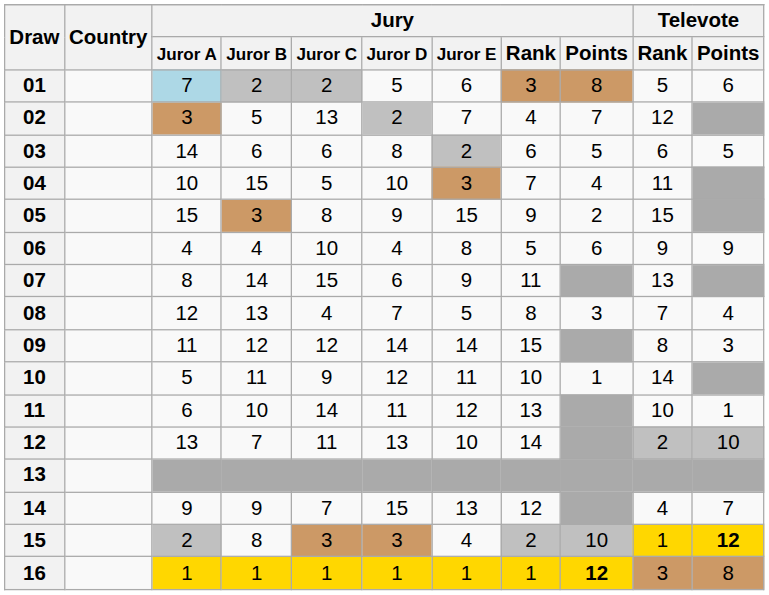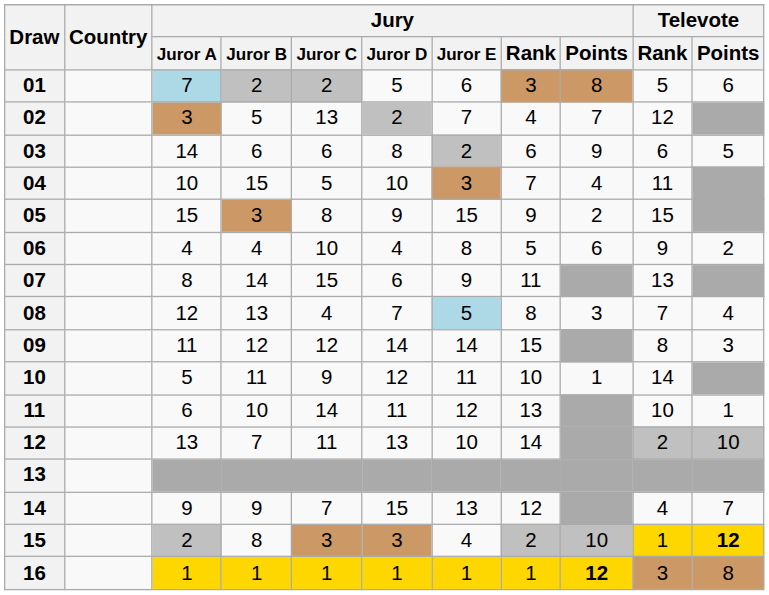 <table class="sortable wikitable collapsible plainrowheaders" style="text-align:center;">
 <tr>
 </tr>
 <tr>
 <th scope="col" rowspan="2">Draw</th>
 <th scope="col" rowspan="2">Country</th>
 <th scope="col" colspan="7">Jury</th>
 <th scope="col" colspan="2">Televote</th>
 </tr>
 <tr>
 <th scope="col"><small>Juror A</small></th>
 <th scope="col"><small>Juror B</small></th>
 <th scope="col"><small>Juror C</small></th>
 <th scope="col"><small>Juror D</small></th>
 <th scope="col"><small>Juror E</small></th>
 <th scope="col">Rank</th>
 <th scope="col">Points</th>
 <th scope="col">Rank</th>
 <th scope="col">Points</th>
 </tr>
 <tr>
 <th scope="row" style="text-align:center;">01</th>
 <td style="text-align:left;"></td>
 <td style="background: lightblue;">7</td>
 <td style="background:silver;">2</td>
 <td style="background:silver;">2</td>
 <td>5</td>
 <td>6</td>
 <td style="background:#CC9966;">3</td>
 <td style="background:#CC9966;">8</td>
 <td>5</td>
 <td>6</td>
 </tr>
 <tr>
 <th scope="row" style="text-align:center;">02</th>
 <td style="text-align:left;"></td>
 <td style="background:#CC9966;">3</td>
 <td>5</td>
 <td>13</td>
 <td style="background:silver;">2</td>
 <td>7</td>
 <td>4</td>
 <td>7</td>
 <td>12</td>
 <td style="background:#AAAAAA;"></td>
 </tr>
 <tr>
 <th scope="row" style="text-align:center;">03</th>
 <td style="text-align:left;"></td>
 <td>14</td>
 <td>6</td>
 <td>6</td>
 <td>8</td>
 <td style="background:silver;">2</td>
 <td>6</td>
-<td>5</td>
+<td>9</td>
 <td>6</td>
 <td>5</td>
 </tr>
 <tr>
 <th scope="row" style="text-align:center;">04</th>
 <td style="text-align:left;"></td>
 <td>10</td>
 <td>15</td>
 <td>5</td>
 <td>10</td>
 <td style="background:#CC9966;">3</td>
 <td>7</td>
 <td>4</td>
 <td>11</td>
 <td style="background:#AAAAAA;"></td>
 </tr>
 <tr>
 <th scope="row" style="text-align:center;">05</th>
 <td style="text-align:left;"></td>
 <td>15</td>
 <td style="background:#CC9966;">3</td>
 <td>8</td>
 <td>9</td>
 <td>15</td>
 <td>9</td>
 <td>2</td>
 <td>15</td>
 <td style="background:#AAAAAA;"></td>
 </tr>
 <tr>
 <th scope="row" style="text-align:center;">06</th>
 <td style="text-align:left;"></td>
 <td>4</td>
 <td>4</td>
 <td>10</td>
 <td>4</td>
 <td>8</td>
 <td>5</td>
 <td>6</td>
 <td>9</td>
-<td>9</td>
+<td>2</td>
 </tr>
 <tr>
 <th scope="row" style="text-align:center;">07</th>
 <td style="text-align:left;"></td>
 <td>8</td>
 <td>14</td>
 <td>15</td>
 <td>6</td>
 <td>9</td>
 <td>11</td>
 <td style="background:#AAAAAA;"></td>
 <td>13</td>
 <td style="background:#AAAAAA;"></td>
 </tr>
 <tr>
 <th scope="row" style="text-align:center;">08</th>
 <td style="text-align:left;"></td>
 <td>12</td>
 <td>13</td>
 <td>4</td>
 <td>7</td>
-<td>5</td>
+<td style="background: lightblue;">5</td>
 <td>8</td>
 <td>3</td>
 <td>7</td>
 <td>4</td>
 </tr>
 <tr>
 <th scope="row" style="text-align:center;">09</th>
 <td style="text-align:left;"></td>
 <td>11</td>
 <td>12</td>
 <td>12</td>
 <td>14</td>
 <td>14</td>
 <td>15</td>
 <td style="background:#AAAAAA;"></td>
 <td>8</td>
 <td>3</td>
 </tr>
 <tr>
 <th scope="row" style="text-align:center;">10</th>
 <td style="text-align:left;"></td>
 <td>5</td>
 <td>11</td>
 <td>9</td>
 <td>12</td>
 <td>11</td>
 <td>10</td>
 <td>1</td>
 <td>14</td>
 <td style="background:#AAAAAA;"></td>
 </tr>
 <tr>
 <th scope="row" style="text-align:center;">11</th>
 <td style="text-align:left;"></td>
 <td>6</td>
 <td>10</td>
 <td>14</td>
 <td>11</td>
 <td>12</td>
 <td>13</td>
 <td style="background:#AAAAAA;"></td>
 <td>10</td>
 <td>1</td>
 </tr>
 <tr>
 <th scope="row" style="text-align:center;">12</th>
 <td style="text-align:left;"></td>
 <td>13</td>
 <td>7</td>
 <td>11</td>
 <td>13</td>
 <td>10</td>
 <td>14</td>
 <td style="background:#AAAAAA;"></td>
 <td style="background:silver;">2</td>
 <td style="background:silver;">10</td>
 </tr>
 <tr class="sortbottom">
 <th scope="row" style="text-align:center;">13</th>
 <td style="text-align:left;"></td>
 <td style="background:#AAAAAA;"></td>
 <td style="background:#AAAAAA;"></td>
 <td style="background:#AAAAAA;"></td>
 <td style="background:#AAAAAA;"></td>
 <td style="background:#AAAAAA;"></td>
 <td style="background:#AAAAAA;"></td>
 <td style="background:#AAAAAA;"></td>
 <td style="background:#AAAAAA;"></td>
 <td style="background:#AAAAAA;"></td>
 </tr>
 <tr>
 <th scope="row" style="text-align:center;">14</th>
 <td style="text-align:left;"></td>
 <td>9</td>
 <td>9</td>
 <td>7</td>
 <td>15</td>
 <td>13</td>
 <td>12</td>
 <td style="background:#AAAAAA;"></td>
 <td>4</td>
 <td>7</td>
 </tr>
 <tr>
 <th scope="row" style="text-align:center;">15</th>
 <td style="text-align:left;"></td>
 <td style="background:silver;">2</td>
 <td>8</td>
 <td style="background:#CC9966;">3</td>
 <td style="background:#CC9966;">3</td>
 <td>4</td>
 <td style="background:silver;">2</td>
 <td style="background:silver;">10</td>
 <td style="background:gold;">1</td>
 <td style="background:gold;"><strong>12</strong></td>
 </tr>
 <tr>
 <th scope="row" style="text-align:center;">16</th>
 <td style="text-align:left;"></td>
 <td style="background:gold;">1</td>
 <td style="background:gold;">1</td>
 <td style="background:gold;">1</td>
 <td style="background:gold;">1</td>
 <td style="background:gold;">1</td>
 <td style="background:gold;">1</td>
 <td style="background:gold;"><strong>12</strong></td>
 <td style="background:#CC9966;">3</td>
 <td style="background:#CC9966;">8</td>
 </tr>
 </table>
